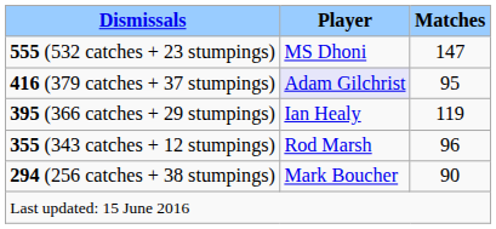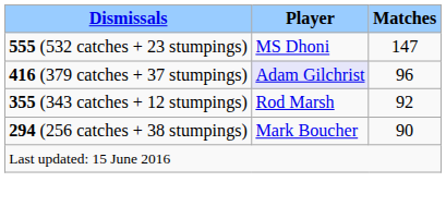 <table class="wikitable">
 <tr style="background:#9cf;">
 <td style="text-align:center;"><strong><a href='#'>Dismissals</a></strong></td>
 <td style="text-align:center;"><strong>Player</strong></td>
 <td style="text-align:center;"><strong>Matches</strong></td>
 </tr>
 <tr>
 <td style="text-align:center;"><strong>555</strong> (532 catches + 23 stumpings)</td>
 <td> <a href='#'>MS Dhoni</a></td>
 <td style="text-align:center;">147</td>
 </tr>
 <tr>
 <td style="text-align:center;"><strong>416</strong> (379 catches + 37 stumpings)</td>
 <td style="background: lavender;"> <a href='#'>Adam Gilchrist</a></td>
-<td style="text-align:center;">95</td>
-</tr>
-<tr>
-<td style="text-align:center;"><strong>395</strong> (366 catches + 29 stumpings)</td>
-<td> <a href='#'>Ian Healy</a></td>
-<td style="text-align:center;">119</td>
+<td style="text-align:center;">96</td>
 </tr>
 <tr>
 <td style="text-align:center;"><strong>355</strong> (343 catches + 12 stumpings)</td>
 <td> <a href='#'>Rod Marsh</a></td>
-<td style="text-align:center;">96</td>
+<td style="text-align:center;">92</td>
 </tr>
 <tr>
 <td style="text-align:center;"><strong>294</strong> (256 catches + 38 stumpings)</td>
 <td> <a href='#'>Mark Boucher</a></td>
 <td style="text-align:center;">90</td>
 </tr>
 <tr>
 <td colspan="3"><small>Last updated: 15 June 2016</small></td>
 </tr>
 </table>
